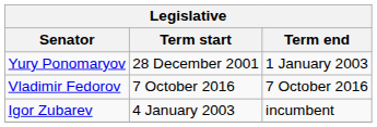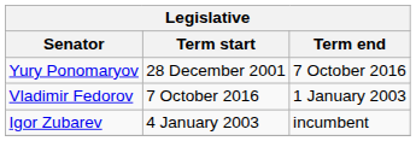 <table class="wikitable sortable">
 <tr>
 <th colspan=3>Legislative</th>
 </tr>
 <tr>
 <th>Senator</th>
 <th>Term start</th>
 <th>Term end</th>
 </tr>
 <tr>
 <td><a href='#'>Yury Ponomaryov</a></td>
 <td>28 December 2001</td>
-<td>1 January 2003</td>
+<td>7 October 2016</td>
 </tr>
 <tr>
 <td><a href='#'>Vladimir Fedorov</a></td>
 <td>7 October 2016</td>
-<td>7 October 2016</td>
+<td>1 January 2003</td>
 </tr>
 <tr>
 <td><a href='#'>Igor Zubarev</a></td>
 <td>4 January 2003</td>
 <td>incumbent</td>
 </tr>
 <tr>
 </tr>
 </table>
